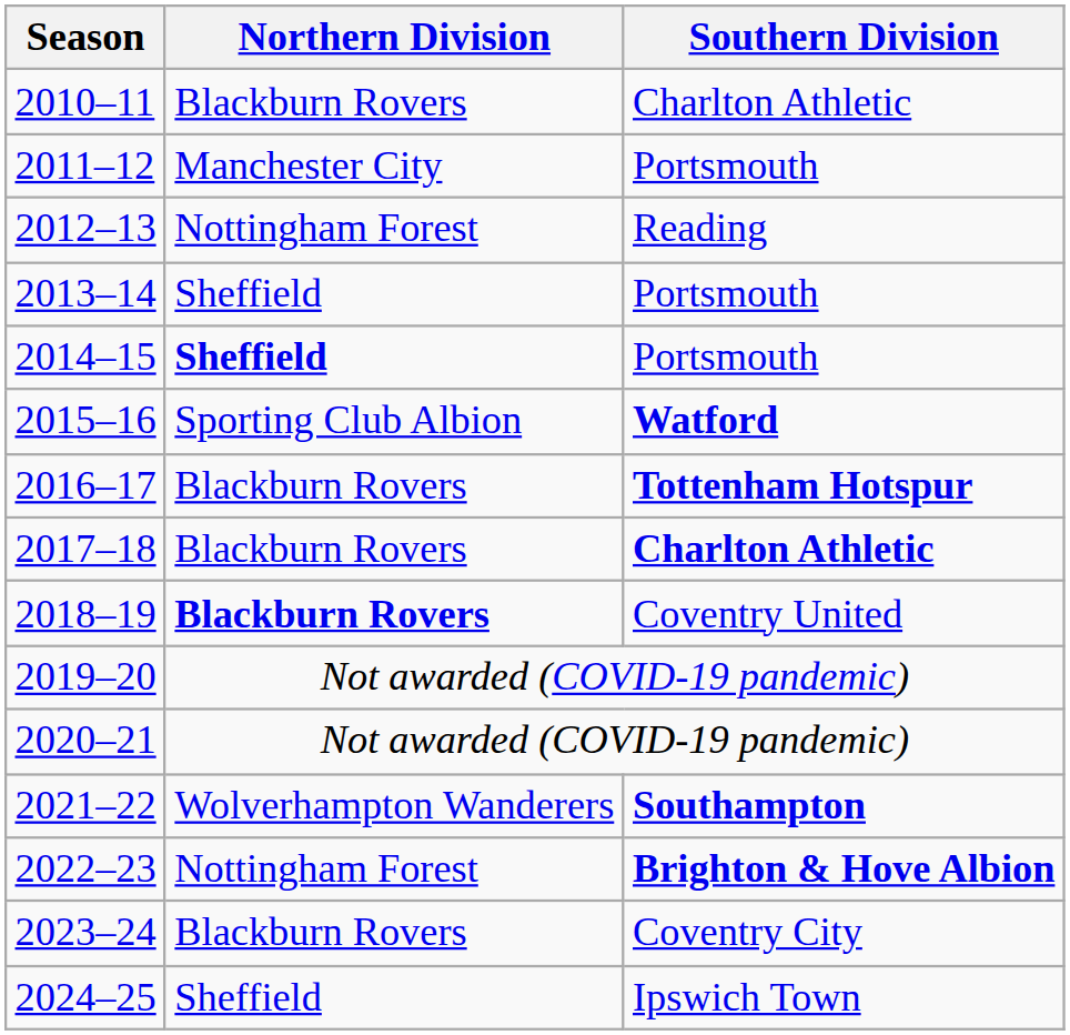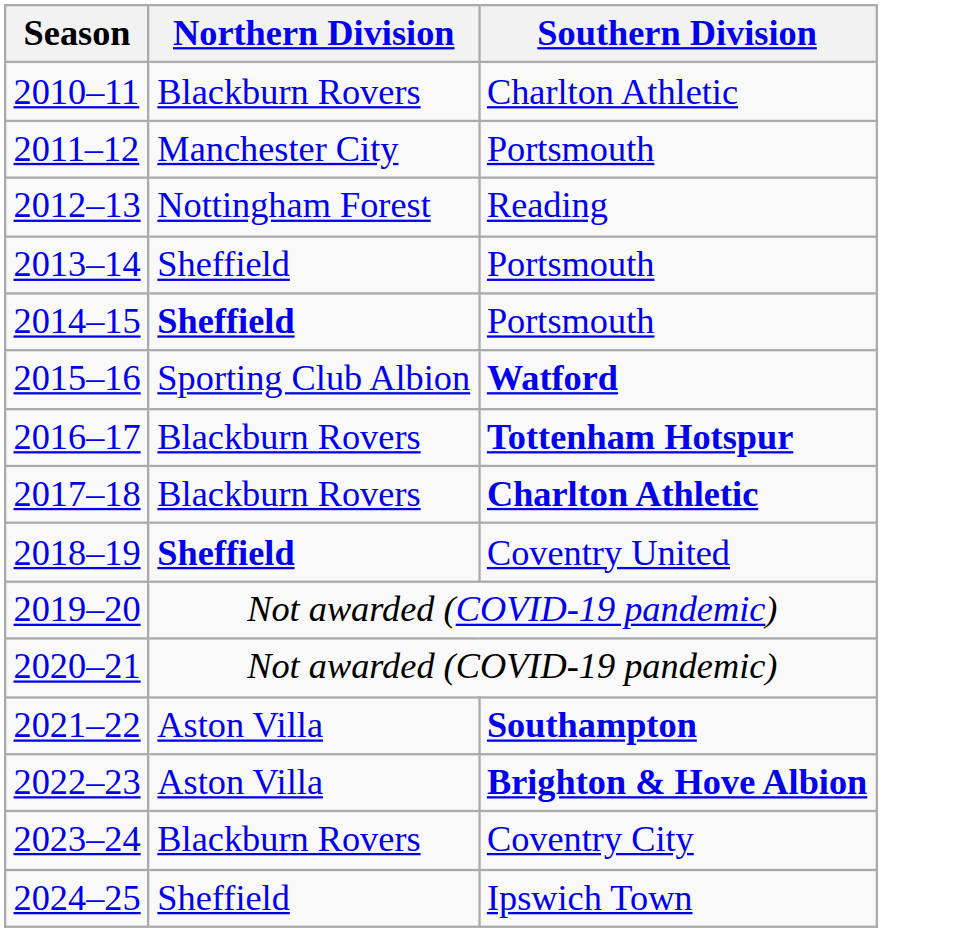 <table class="wikitable">
 <tr>
 <th>Season</th>
 <th><a href='#'>Northern Division</a></th>
 <th><a href='#'>Southern Division</a></th>
 </tr>
 <tr>
 <td><a href='#'>2010–11</a></td>
 <td><a href='#'>Blackburn Rovers</a></td>
 <td><a href='#'>Charlton Athletic</a></td>
 </tr>
 <tr>
 <td><a href='#'>2011–12</a></td>
 <td><a href='#'>Manchester City</a></td>
 <td><a href='#'>Portsmouth</a></td>
 </tr>
 <tr>
 <td><a href='#'>2012–13</a></td>
 <td><a href='#'>Nottingham Forest</a></td>
 <td><a href='#'>Reading</a></td>
 </tr>
 <tr>
 <td><a href='#'>2013–14</a></td>
 <td><a href='#'>Sheffield</a></td>
 <td><a href='#'>Portsmouth</a></td>
 </tr>
 <tr>
 <td><a href='#'>2014–15</a></td>
 <td><strong><a href='#'>Sheffield</a></strong></td>
 <td><a href='#'>Portsmouth</a></td>
 </tr>
 <tr>
 <td><a href='#'>2015–16</a></td>
 <td><a href='#'>Sporting Club Albion</a></td>
 <td><strong><a href='#'>Watford</a></strong></td>
 </tr>
 <tr>
 <td><a href='#'>2016–17</a></td>
 <td><a href='#'>Blackburn Rovers</a></td>
 <td><strong><a href='#'>Tottenham Hotspur</a></strong></td>
 </tr>
 <tr>
 <td><a href='#'>2017–18</a></td>
 <td><a href='#'>Blackburn Rovers</a></td>
 <td><strong><a href='#'>Charlton Athletic</a></strong></td>
 </tr>
 <tr>
 <td><a href='#'>2018–19</a></td>
-<td><strong><a href='#'>Blackburn Rovers</a></strong></td>
+<td><strong><a href='#'>Sheffield</a></strong></td>
 <td><a href='#'>Coventry United</a></td>
 </tr>
 <tr>
 <td><a href='#'>2019–20</a></td>
 <td colspan=2 style="text-align: center"><em>Not awarded (<a href='#'>COVID-19 pandemic</a>)</em></td>
 </tr>
 <tr>
 <td><a href='#'>2020–21</a></td>
 <td colspan=2 style="text-align: center"><em>Not awarded (COVID-19 pandemic)</em></td>
 </tr>
 <tr>
 <td><a href='#'>2021–22</a></td>
-<td><a href='#'>Wolverhampton Wanderers</a></td>
+<td><a href='#'>Aston Villa</a></td>
 <td><strong><a href='#'>Southampton</a></strong></td>
 </tr>
 <tr>
 <td><a href='#'>2022–23</a></td>
-<td><a href='#'>Nottingham Forest</a></td>
+<td><a href='#'>Aston Villa</a></td>
 <td><strong><a href='#'>Brighton & Hove Albion</a></strong></td>
 </tr>
 <tr>
 <td><a href='#'>2023–24</a></td>
 <td><a href='#'>Blackburn Rovers</a></td>
 <td><a href='#'>Coventry City</a></td>
 </tr>
 <tr>
 <td><a href='#'>2024–25</a></td>
 <td><a href='#'>Sheffield</a></td>
 <td><a href='#'>Ipswich Town</a></td>
 </tr>
 </table>
